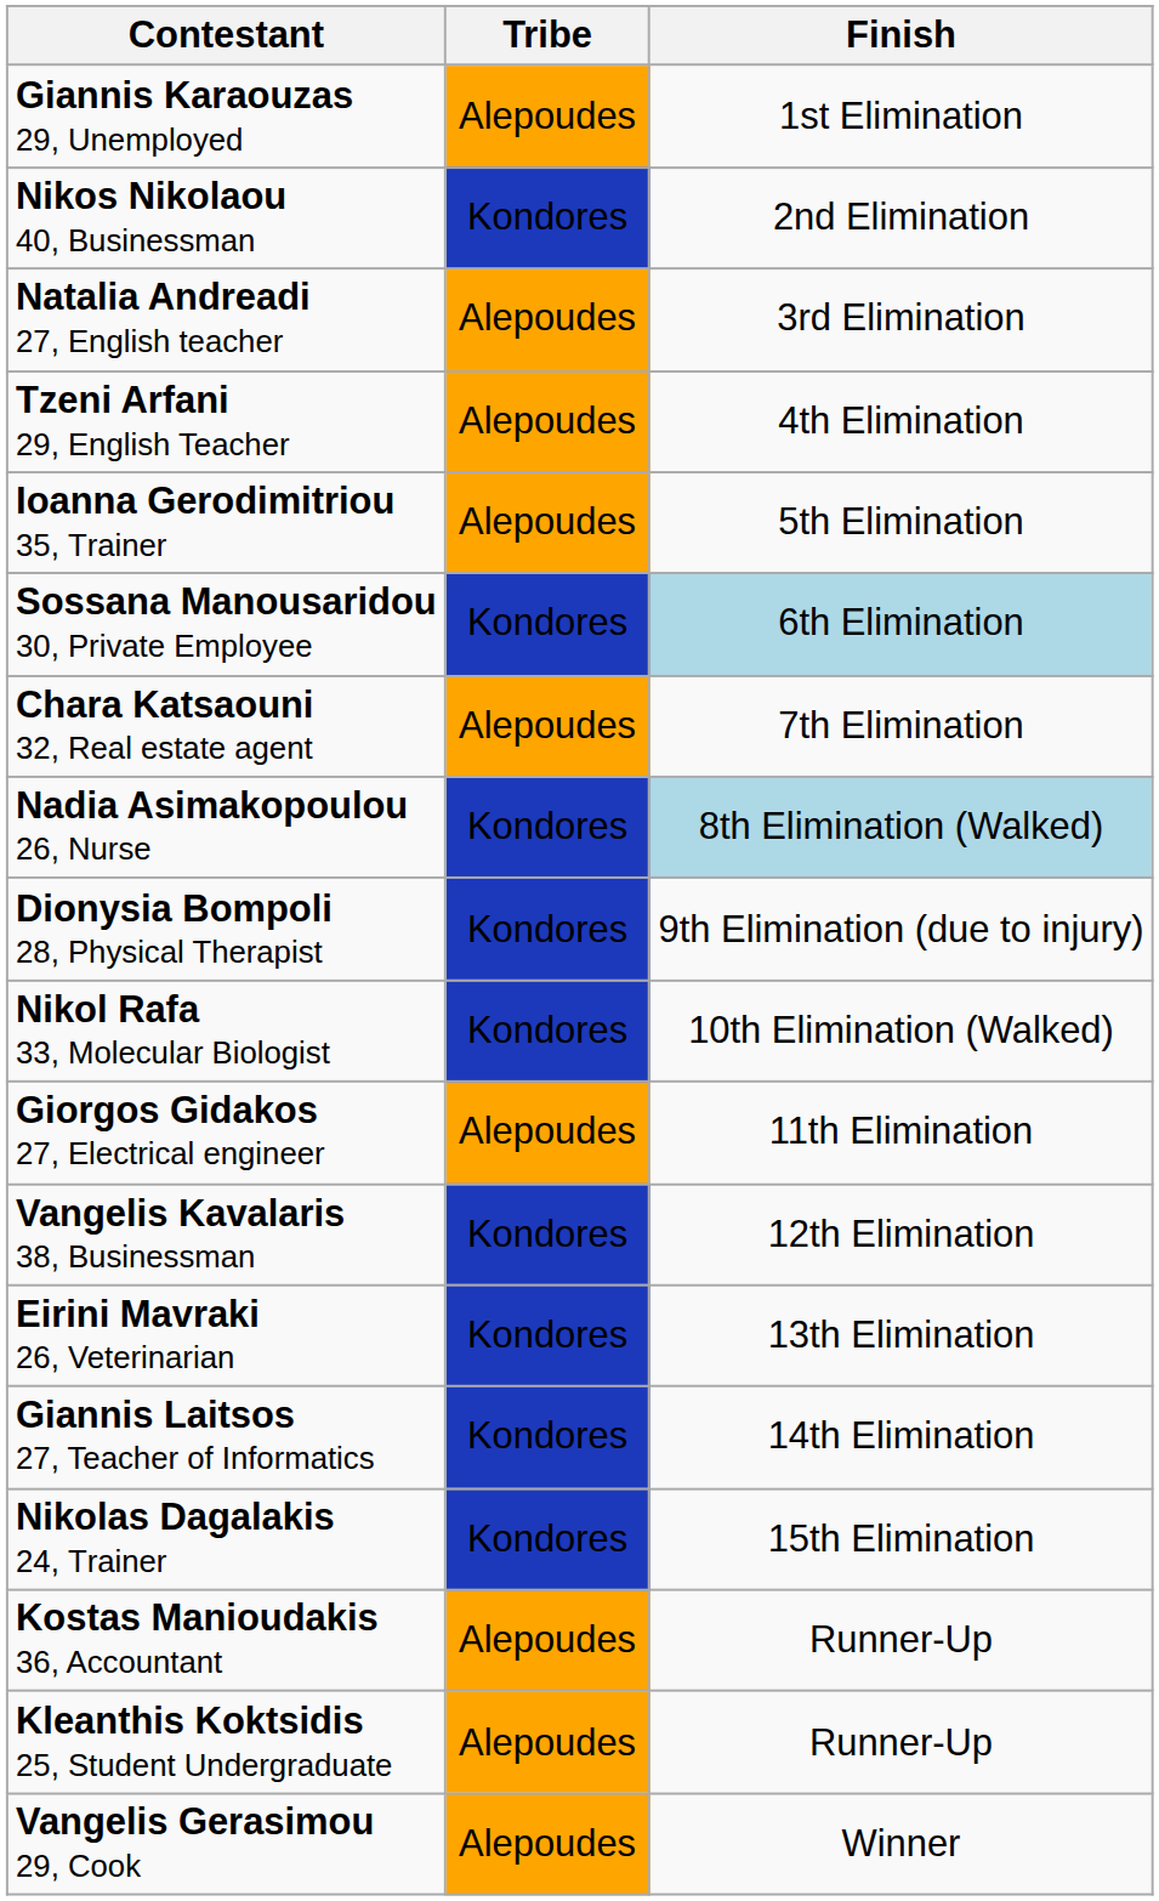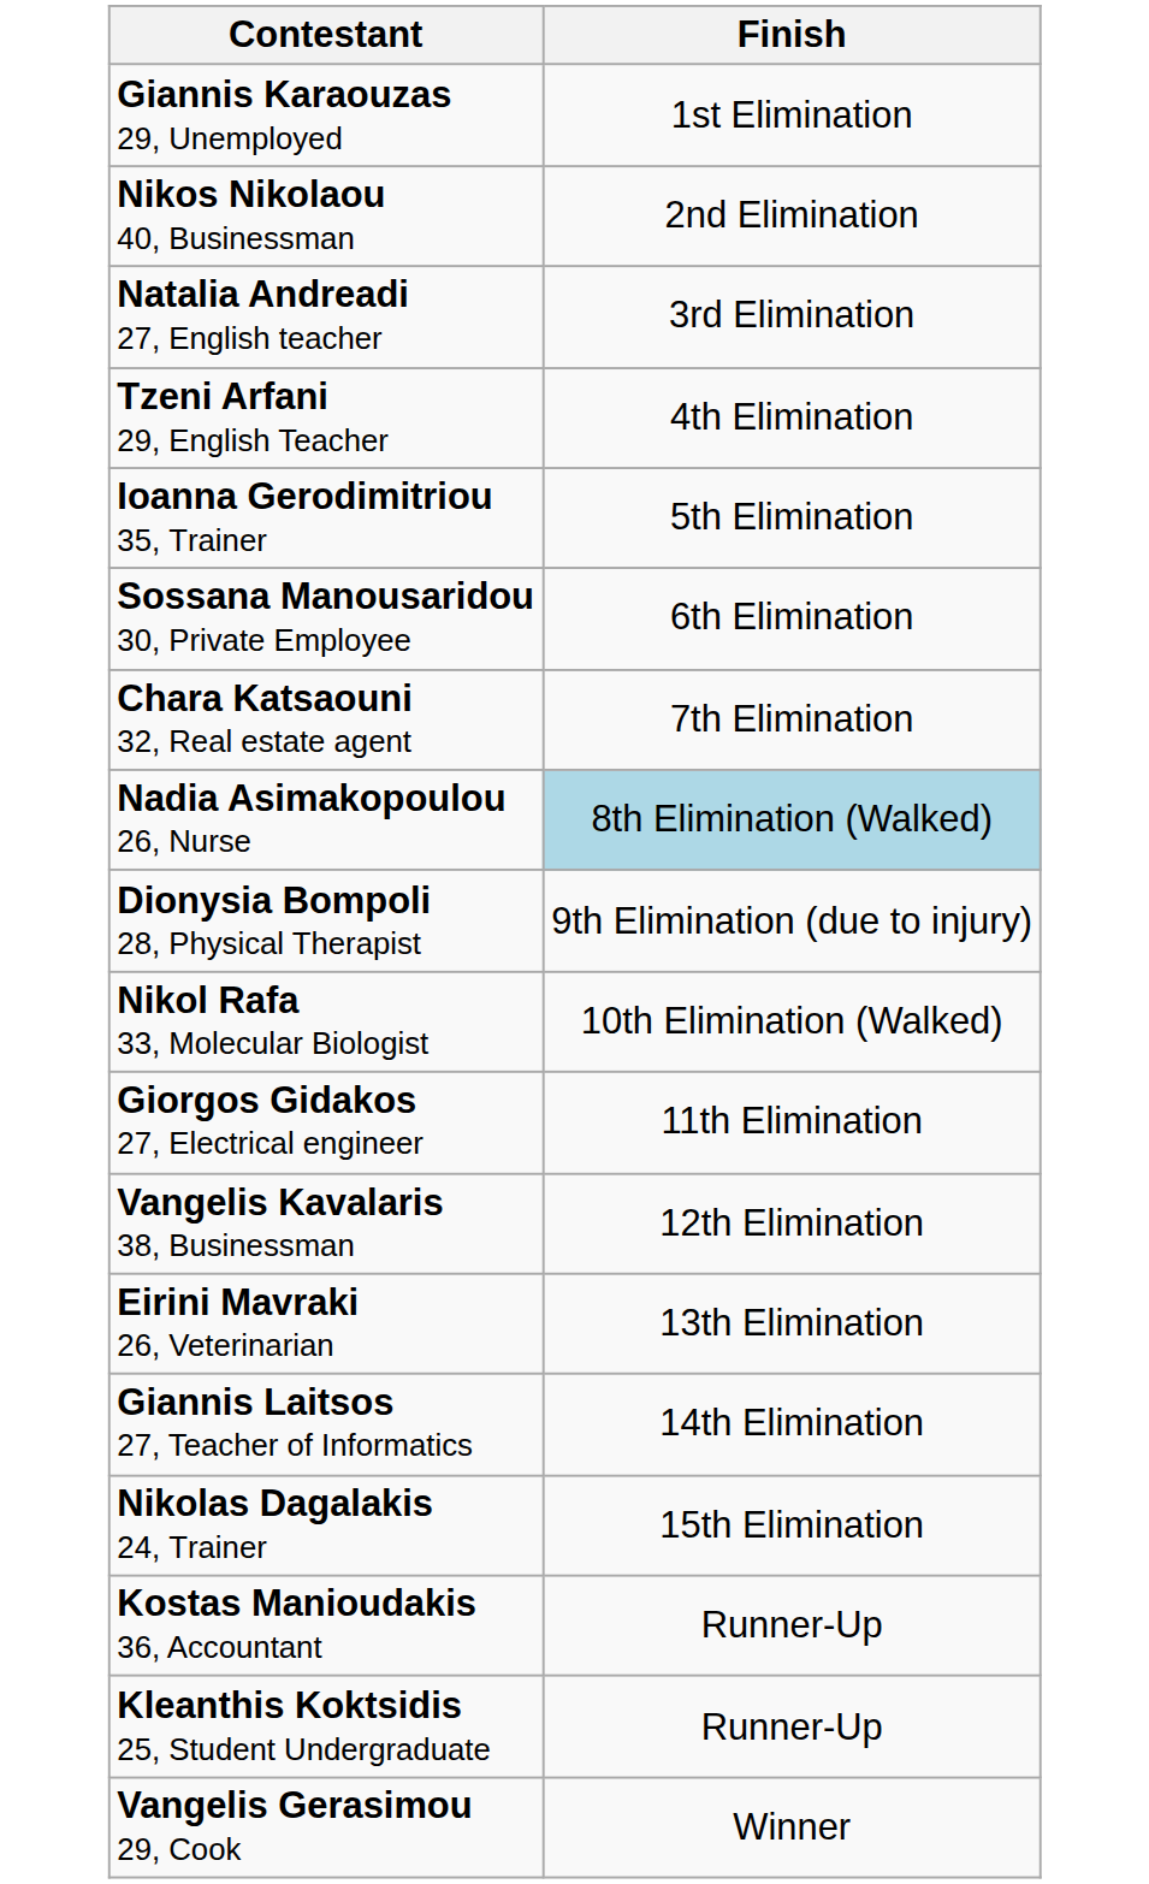 <table class="wikitable sortable" style="margin:auto; text-align:center">
 <tr>
 <th>Contestant</th>
-<th width=80>Tribe</th>
 <th>Finish</th>
 </tr>
 <tr>
 <td align="left"><strong>Giannis Karaouzas</strong><br><small>29, Unemployed</small></td>
-<td bgcolor="orange" align=center><span>Alepoudes</span></td>
 <td>1st Elimination</td>
 </tr>
 <tr>
 <td align="left"><strong>Nikos Nikolaou</strong><br><small>40, Businessman</small></td>
-<td bgcolor="#1C39BB" align=center><span>Kondores</span></td>
 <td>2nd Elimination</td>
 </tr>
 <tr>
 <td align="left"><strong>Natalia Andreadi</strong><br><small>27, English teacher</small></td>
-<td bgcolor="orange" align=center><span>Alepoudes</span></td>
 <td>3rd Elimination</td>
 </tr>
 <tr>
 <td align="left"><strong>Tzeni Arfani</strong><br><small>29, English Teacher</small></td>
-<td bgcolor="orange" align=center><span>Alepoudes</span></td>
 <td>4th Elimination</td>
 </tr>
 <tr>
 <td align="left"><strong>Ioanna Gerodimitriou </strong><br><small>35, Τrainer</small></td>
-<td bgcolor="orange" align=center><span>Alepoudes</span></td>
 <td>5th Elimination</td>
 </tr>
 <tr>
 <td align="left"><strong>Sossana Manousaridou</strong><br><small>30, Private Employee</small></td>
-<td bgcolor="#1C39BB" align=center><span>Kondores</span></td>
-<td style="background: lightblue;">6th Elimination</td>
+<td>6th Elimination</td>
 </tr>
 <tr>
 <td align="left"><strong>Chara Katsaouni</strong><br><small>32, Real estate agent</small></td>
-<td bgcolor="orange" align=center><span>Alepoudes</span></td>
 <td>7th Elimination</td>
 </tr>
 <tr>
 <td align="left"><strong>Nadia Asimakopoulou</strong><br><small>26, Nurse</small></td>
-<td bgcolor="#1C39BB" align=center><span>Kondores</span></td>
 <td style="background: lightblue;">8th Elimination (Walked)</td>
 </tr>
 <tr>
 <td align="left"><strong>Dionysia Bompoli</strong><br><small>28, Physical Therapist</small></td>
-<td bgcolor="#1C39BB" align=center><span>Kondores</span></td>
 <td>9th Elimination (due to injury)</td>
 </tr>
 <tr>
 <td align="left"><strong>Nikol Rafa</strong><br><small>33, Molecular Biologist</small></td>
-<td bgcolor="#1C39BB" align=center><span>Kondores</span></td>
 <td>10th Elimination (Walked)</td>
 </tr>
 <tr>
 <td align="left"><strong>Giorgos Gidakos</strong><br><small>27, Electrical engineer</small></td>
-<td bgcolor="orange" align=center><span>Alepoudes</span></td>
 <td>11th Elimination</td>
 </tr>
 <tr>
 <td align="left"><strong>Vangelis Kavalaris</strong><br><small>38, Businessman</small></td>
-<td bgcolor="#1C39BB" align=center><span>Kondores</span></td>
 <td>12th Elimination</td>
 </tr>
 <tr>
 <td align="left"><strong>Eirini Mavraki</strong><br><small>26, Veterinarian</small></td>
-<td bgcolor="#1C39BB" align=center><span>Kondores</span></td>
 <td>13th Elimination</td>
 </tr>
 <tr>
 <td align="left"><strong>Giannis Laitsos</strong><br><small>27, Teacher of Informatics</small></td>
-<td bgcolor="#1C39BB" align=center><span>Kondores</span></td>
 <td>14th Elimination</td>
 </tr>
 <tr>
 <td align="left"><strong>Nikolas Dagalakis</strong><br><small>24, Τrainer</small></td>
-<td bgcolor="#1C39BB" align=center><span>Kondores</span></td>
 <td>15th Elimination</td>
 </tr>
 <tr>
 <td align="left"><strong>Kostas Manioudakis</strong><br><small>36, Accountant</small></td>
-<td bgcolor="orange" align=center><span>Alepoudes</span></td>
 <td>Runner-Up</td>
 </tr>
 <tr>
 <td align="left"><strong>Kleanthis Koktsidis</strong><br><small>25, Student Undergraduate </small></td>
-<td bgcolor="orange" align=center><span>Alepoudes</span></td>
 <td>Runner-Up</td>
 </tr>
 <tr>
 <td align="left"><strong>Vangelis Gerasimou</strong><br><small>29, Cook</small></td>
-<td bgcolor="orange" align=center><span>Alepoudes</span></td>
 <td>Winner</td>
 </tr>
 </table>
